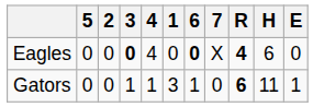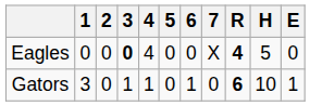 <table align = right border="2" cellpadding="4" cellspacing="0" style="margin: 1em 1em 1em 1em; background: #F9F9F9; border: 1px #aaa solid; border-collapse: collapse;">
 <tr align=center style="background: #F2F2F2;">
 <th></th>
-<th>5</th>
+<th>1</th>
 <th>2</th>
 <th>3</th>
 <th>4</th>
-<th>1</th>
+<th>5</th>
 <th>6</th>
 <th>7</th>
 <th>R</th>
 <th>H</th>
 <th>E</th>
 </tr>
 <tr align=center>
 <td>Eagles</td>
 <td>0</td>
 <td>0</td>
 <td><strong>0</strong></td>
 <td>4</td>
 <td>0</td>
-<td><strong>0</strong></td>
+<td>0</td>
 <td>X</td>
 <td><strong>4</strong></td>
-<td>6</td>
+<td>5</td>
 <td>0</td>
 </tr>
 <tr align=center>
 <td>Gators</td>
-<td>0</td>
+<td>3</td>
 <td>0</td>
 <td>1</td>
 <td>1</td>
-<td>3</td>
+<td>0</td>
 <td>1</td>
 <td>0</td>
 <td><strong>6</strong></td>
-<td>11</td>
+<td>10</td>
 <td>1</td>
 </tr>
 </table>
